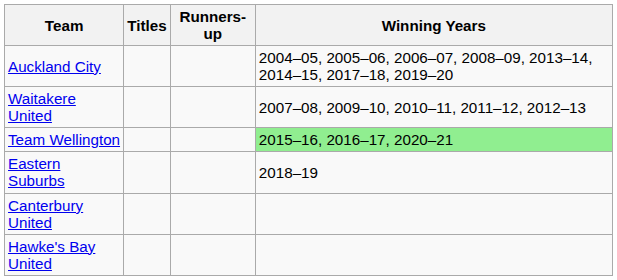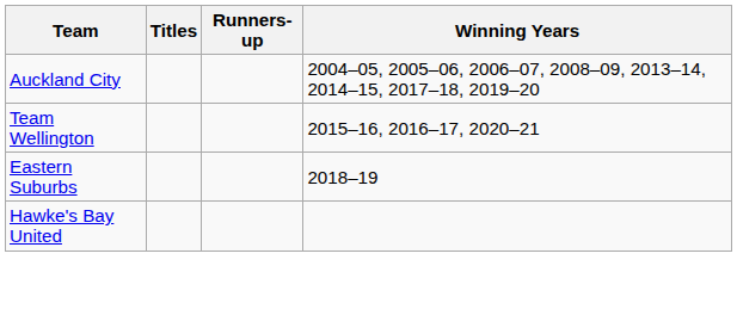 <table class="wikitable sortable" style="text-align: left; font-size:95%;">
 <tr>
 <th>Team</th>
 <th>Titles</th>
 <th>Runners-up</th>
 <th>Winning Years</th>
 </tr>
 <tr>
 <td><a href='#'>Auckland City</a></td>
 <td></td>
 <td></td>
 <td>2004–05, 2005–06, 2006–07, 2008–09, 2013–14, 2014–15, 2017–18, 2019–20</td>
 </tr>
 <tr>
-<td><a href='#'>Waitakere United</a></td>
-<td></td>
-<td></td>
-<td>2007–08, 2009–10, 2010–11, 2011–12, 2012–13</td>
-</tr>
-<tr>
 <td><a href='#'>Team Wellington</a></td>
 <td></td>
 <td></td>
-<td style="background: lightgreen;">2015–16, 2016–17, 2020–21</td>
+<td>2015–16, 2016–17, 2020–21</td>
 </tr>
 <tr>
 <td><a href='#'>Eastern Suburbs</a></td>
 <td></td>
 <td></td>
 <td>2018–19</td>
 </tr>
 <tr>
-<td><a href='#'>Canterbury United</a></td>
-<td></td>
-<td></td>
-<td></td>
-</tr>
-<tr>
 <td><a href='#'>Hawke's Bay United</a></td>
 <td></td>
 <td></td>
 <td></td>
 </tr>
 </table>
